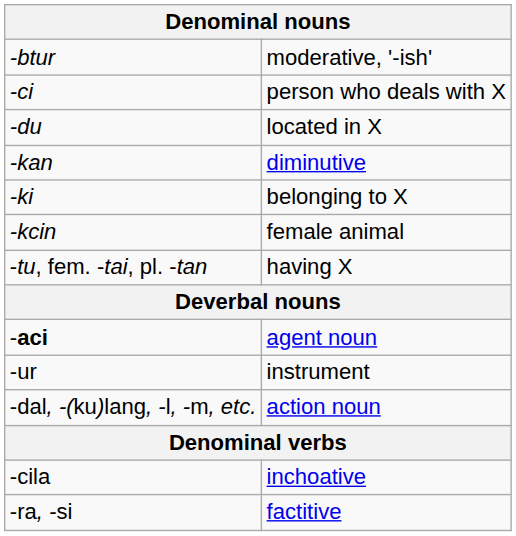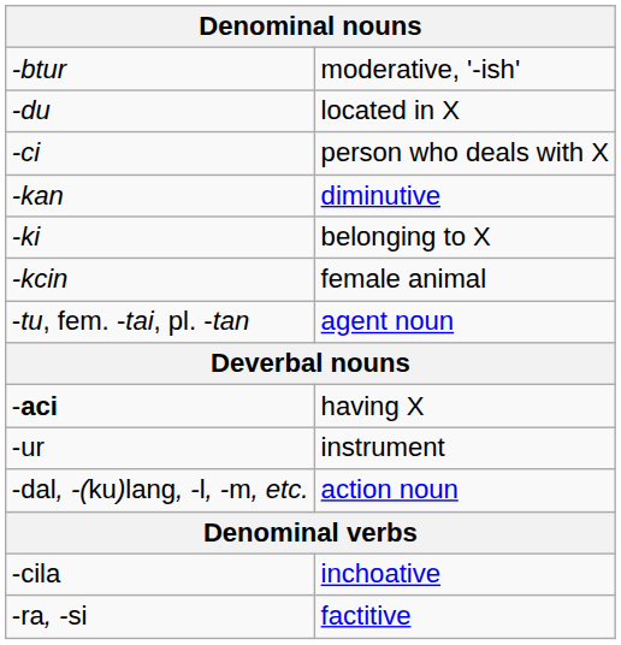 <table class="wikitable">
 <tr>
 <th colspan="2">Denominal nouns</th>
 </tr>
 <tr>
 <td><em>-btur</em></td>
 <td>moderative, '-ish'</td>
 </tr>
 <tr>
+<td><em>-du</em></td>
+<td>located in X</td>
+</tr>
+<tr>
 <td><em>-ci</em></td>
 <td>person who deals with X</td>
-</tr>
-<tr>
-<td><em>-du</em></td>
-<td>located in X</td>
 </tr>
 <tr>
 <td><em>-kan</em></td>
 <td><a href='#'>diminutive</a></td>
 </tr>
 <tr>
 <td><em>-ki</em></td>
 <td>belonging to X</td>
 </tr>
 <tr>
 <td><em>-kcin</em></td>
 <td>female animal</td>
 </tr>
 <tr>
 <td>-<em>tu</em>, fem. -<em>tai</em>, pl. -<em>tan</em></td>
-<td>having X</td>
+<td><a href='#'>agent noun</a></td>
 </tr>
 <tr>
 <th colspan="2">Deverbal nouns</th>
 </tr>
 <tr>
 <td>-<strong>aci<em></td>
-<td><a href='#'>agent noun</a></td>
+<td>having X</td>
 </tr>
 <tr>
 <td>-</em>ur<em></td>
 <td>instrument</td>
 </tr>
 <tr>
 <td>-</em>dal<em>, -(</em>ku<em>)</em>lang<em>, -</em>l<em>, -</em>m<em>, etc.</td>
 <td><a href='#'>action noun</a></td>
 </tr>
 <tr>
 <th colspan="2">Denominal verbs</th>
 </tr>
 <tr>
 <td>-</em>cila<em></td>
 <td><a href='#'>inchoative</a></td>
 </tr>
 <tr>
 <td>-</em>ra<em>, -</em>si<em></td>
 <td><a href='#'>factitive</a></td>
 </tr>
 </table>
